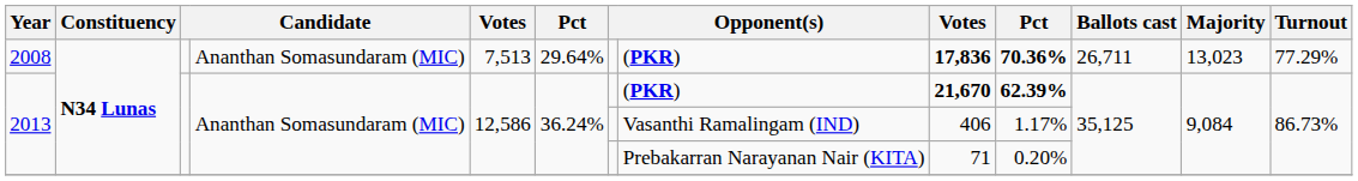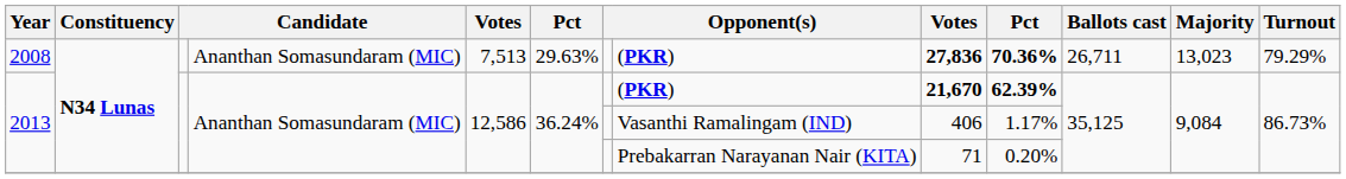 <table class="wikitable" style="margin:0.5em ; font-size:95%">
 <tr>
 <th>Year</th>
 <th>Constituency</th>
 <th colspan=2>Candidate</th>
 <th>Votes</th>
 <th>Pct</th>
 <th colspan=2>Opponent(s)</th>
 <th>Votes</th>
 <th>Pct</th>
 <th>Ballots cast</th>
 <th>Majority</th>
 <th>Turnout</th>
 </tr>
 <tr>
 <td><a href='#'>2008</a></td>
 <td rowspan=4><strong>N34 <a href='#'>Lunas</a></strong></td>
 <td></td>
 <td>Ananthan Somasundaram (<a href='#'>MIC</a>)</td>
 <td align="right">7,513</td>
-<td>29.64%</td>
+<td>29.63%</td>
 <td></td>
 <td> (<a href='#'><strong>PKR</strong></a>)</td>
-<td align="right"><strong>17,836</strong></td>
+<td align="right"><strong>27,836</strong></td>
 <td><strong>70.36%</strong></td>
 <td>26,711</td>
 <td>13,023</td>
-<td>77.29%</td>
+<td>79.29%</td>
 </tr>
 <tr>
 <td rowspan=3><a href='#'>2013</a></td>
 <td rowspan=3 ></td>
 <td rowspan=3>Ananthan Somasundaram (<a href='#'>MIC</a>)</td>
 <td rowspan=3 align="right">12,586</td>
 <td rowspan=3>36.24%</td>
 <td></td>
 <td> (<a href='#'><strong>PKR</strong></a>)</td>
 <td align="right"><strong>21,670</strong></td>
 <td><strong>62.39%</strong></td>
 <td rowspan=3>35,125</td>
 <td rowspan=3>9,084</td>
 <td rowspan=3>86.73%</td>
 </tr>
 <tr>
 <td></td>
 <td>Vasanthi Ramalingam (<a href='#'>IND</a>)</td>
 <td align="right">406</td>
 <td align=right>1.17%</td>
 </tr>
 <tr>
 <td></td>
 <td>Prebakarran Narayanan Nair (<a href='#'>KITA</a>)</td>
 <td align="right">71</td>
 <td align=right>0.20%</td>
 </tr>
 <tr>
 </tr>
 </table>
